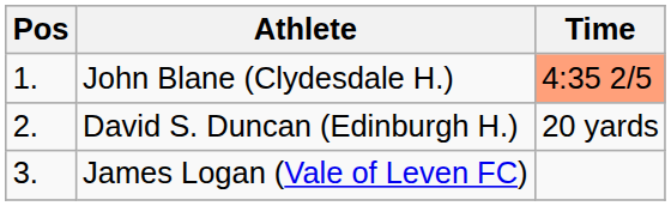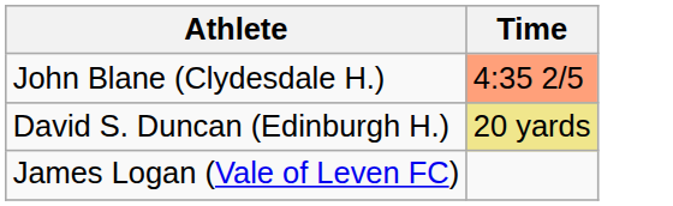 <table class="wikitable">
 <tr>
-<th>Pos</th>
 <th>Athlete</th>
 <th>Time</th>
 </tr>
 <tr>
-<td>1.</td>
 <td>John Blane (Clydesdale H.)</td>
 <td style="background: lightsalmon;">4:35 2/5</td>
 </tr>
 <tr>
-<td>2.</td>
 <td>David S. Duncan (Edinburgh H.)</td>
-<td>20 yards</td>
+<td style="background: khaki;">20 yards</td>
 </tr>
 <tr>
-<td>3.</td>
 <td>James Logan (<a href='#'>Vale of Leven FC</a>)</td>
 <td></td>
 </tr>
 </table>
